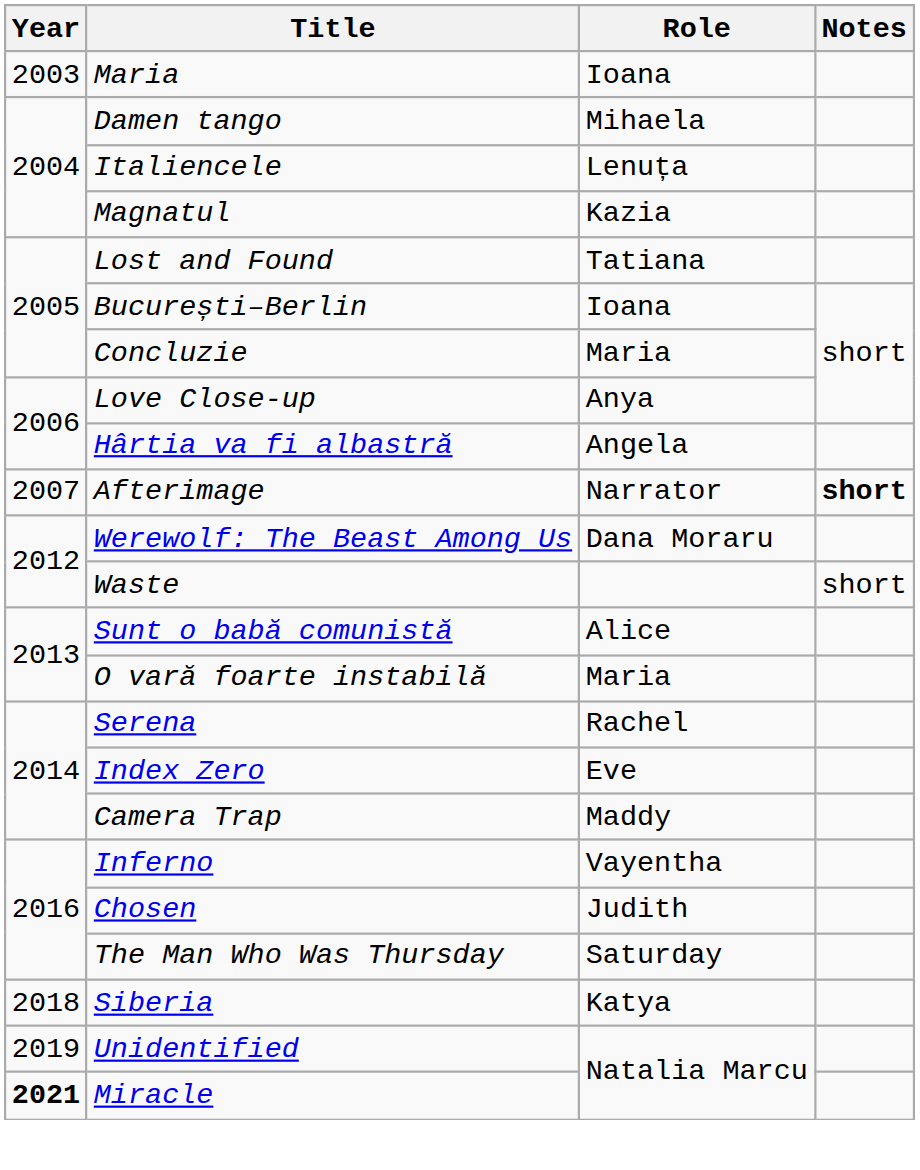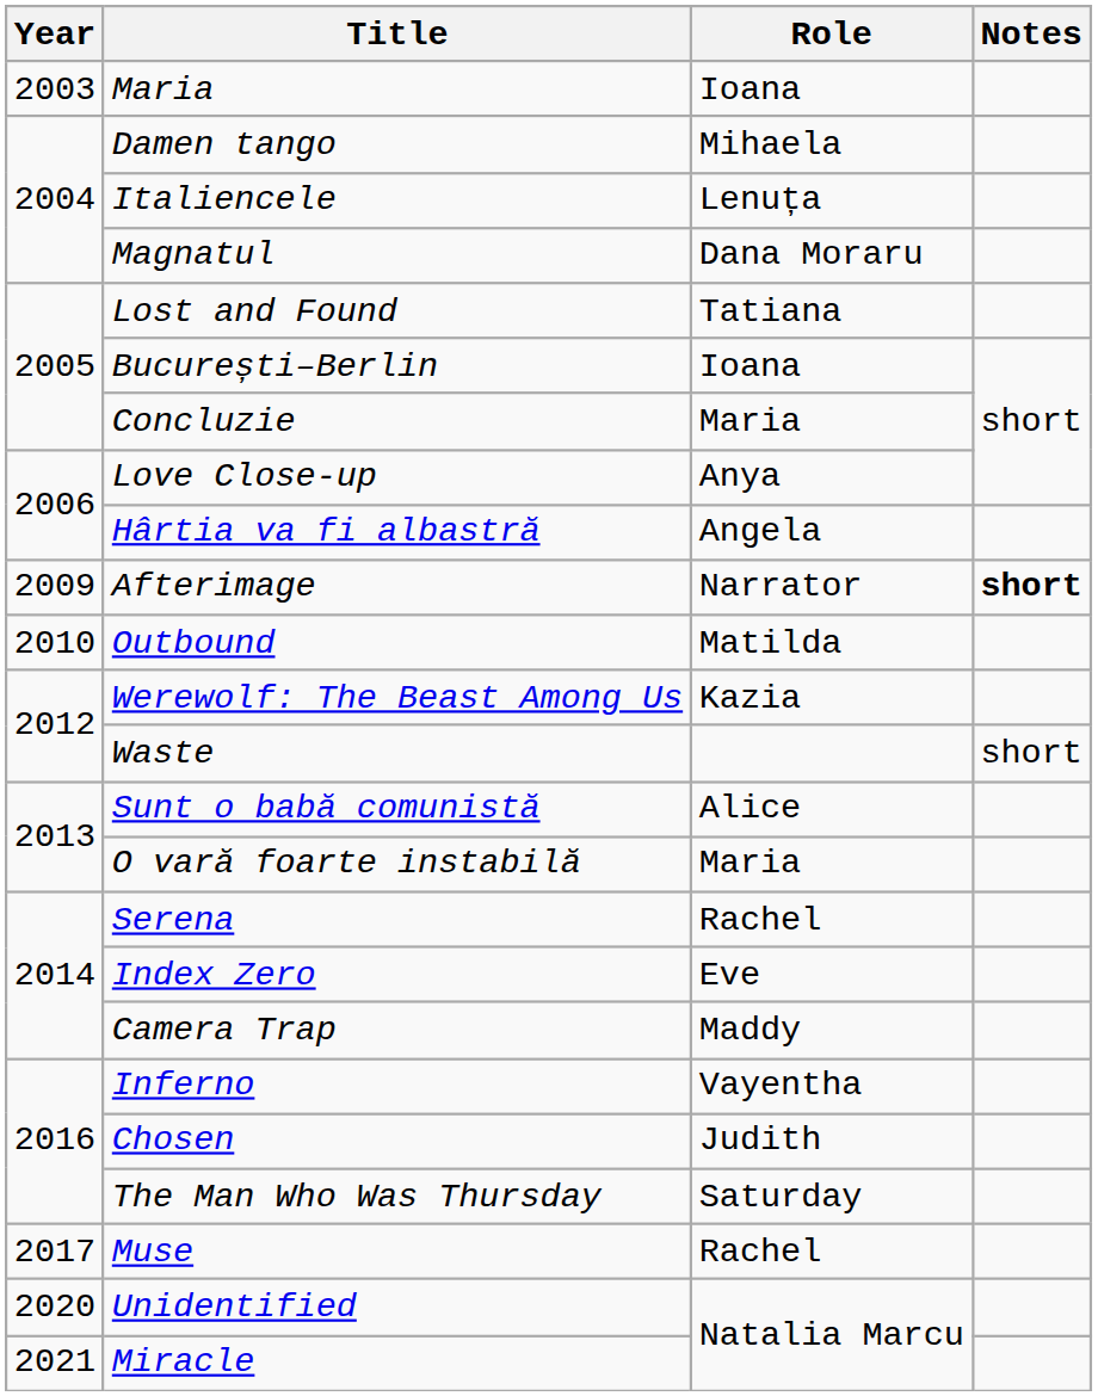 <table class="wikitable sortable">
 <tr>
 <th>Year</th>
 <th>Title</th>
 <th>Role</th>
 <th class="unsortable">Notes</th>
 </tr>
 <tr>
 <td>2003</td>
 <td><em>Maria</em></td>
 <td>Ioana</td>
 <td></td>
 </tr>
 <tr>
 <td rowspan=3>2004</td>
 <td><em>Damen tango</em></td>
 <td>Mihaela</td>
 <td></td>
 </tr>
 <tr>
 <td><em>Italiencele</em></td>
 <td>Lenuța</td>
 <td></td>
 </tr>
 <tr>
 <td><em>Magnatul</em></td>
-<td>Kazia</td>
+<td>Dana Moraru</td>
 <td></td>
 </tr>
 <tr>
 <td rowspan=3>2005</td>
 <td><em>Lost and Found</em></td>
 <td>Tatiana</td>
 <td></td>
 </tr>
 <tr>
 <td><em>București–Berlin</em></td>
 <td>Ioana</td>
 <td rowspan="3">short</td>
 </tr>
 <tr>
 <td><em>Concluzie</em></td>
 <td>Maria</td>
 </tr>
 <tr>
 <td rowspan=2>2006</td>
 <td><em>Love Close-up</em></td>
 <td>Anya</td>
 </tr>
 <tr>
 <td><em><a href='#'>Hârtia va fi albastră</a></em></td>
 <td>Angela</td>
 <td></td>
 </tr>
 <tr>
-<td>2007</td>
+<td>2009</td>
 <td><em>Afterimage</em></td>
 <td>Narrator</td>
 <td><strong>short</strong></td>
 </tr>
 <tr>
+<td>2010</td>
+<td><em><a href='#'>Outbound</a></em></td>
+<td>Matilda</td>
+<td></td>
+</tr>
+<tr>
 <td rowspan=2>2012</td>
 <td><em><a href='#'>Werewolf: The Beast Among Us</a></em></td>
-<td>Dana Moraru</td>
+<td>Kazia</td>
 <td></td>
 </tr>
 <tr>
 <td><em>Waste</em></td>
 <td></td>
 <td>short</td>
 </tr>
 <tr>
 <td rowspan=2>2013</td>
 <td><em><a href='#'>Sunt o babă comunistă</a></em></td>
 <td>Alice</td>
 <td></td>
 </tr>
 <tr>
 <td><em>O vară foarte instabilă</em></td>
 <td>Maria</td>
 <td></td>
 </tr>
 <tr>
 <td rowspan=3>2014</td>
 <td><em><a href='#'>Serena</a></em></td>
 <td>Rachel</td>
 <td></td>
 </tr>
 <tr>
 <td><em><a href='#'>Index Zero</a></em></td>
 <td>Eve</td>
 <td></td>
 </tr>
 <tr>
 <td><em>Camera Trap</em></td>
 <td>Maddy</td>
 <td></td>
 </tr>
 <tr>
 <td rowspan=3>2016</td>
 <td><em><a href='#'>Inferno</a></em></td>
 <td>Vayentha</td>
 <td></td>
 </tr>
 <tr>
 <td><em><a href='#'>Chosen</a></em></td>
 <td>Judith</td>
 <td></td>
 </tr>
 <tr>
 <td><em>The Man Who Was Thursday</em></td>
 <td>Saturday</td>
 </tr>
 <tr>
-<td>2018</td>
-<td><em><a href='#'>Siberia</a></em></td>
-<td>Katya</td>
+<td>2017</td>
+<td><em><a href='#'>Muse</a></em></td>
+<td>Rachel</td>
 <td></td>
 </tr>
 <tr>
-<td>2019</td>
+<td>2020</td>
 <td><em><a href='#'>Unidentified</a></em></td>
 <td rowspan="2">Natalia Marcu</td>
 <td></td>
 </tr>
 <tr>
-<td><strong>2021</strong></td>
+<td>2021</td>
 <td><em><a href='#'>Miracle</a></em></td>
 <td></td>
 </tr>
 </table>
